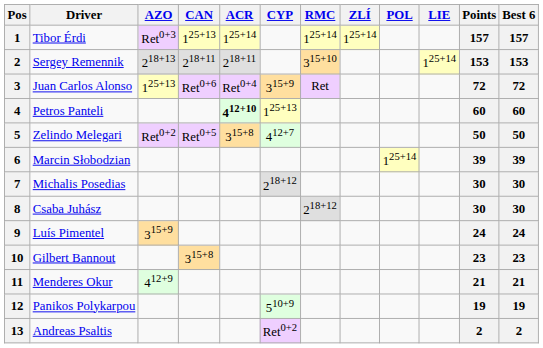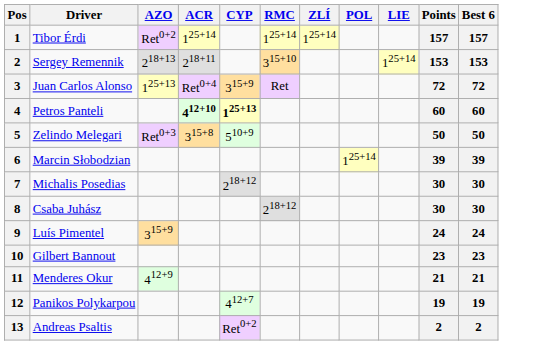 <table class="wikitable" style="font-size: 85%; text-align: center;">
 <tr valign="top">
 <th valign="middle">Pos</th>
 <th valign="middle">Driver</th>
 <th><a href='#'>AZO</a><br></th>
-<th><a href='#'>CAN</a><br></th>
 <th><a href='#'>ACR</a><br></th>
 <th><a href='#'>CYP</a><br></th>
 <th><a href='#'>RMC</a><br></th>
 <th><a href='#'>ZLÍ</a><br></th>
 <th><a href='#'>POL</a><br></th>
 <th><a href='#'>LIE</a><br></th>
 <th valign="middle">Points</th>
 <th valign="middle">Best 6</th>
 </tr>
 <tr>
 <th>1</th>
 <td align=left> <a href='#'>Tibor Érdi</a></td>
-<td style="background:#efcfff;">Ret<sup>0+3</sup></td>
-<td style="background:#ffffbf;">1<sup>25+13</sup></td>
+<td style="background:#efcfff;">Ret<sup>0+2</sup></td>
 <td style="background:#ffffbf;">1<sup>25+14</sup></td>
 <td></td>
 <td style="background:#ffffbf;">1<sup>25+14</sup></td>
 <td style="background:#ffffbf;">1<sup>25+14</sup></td>
 <td></td>
 <td></td>
 <th>157</th>
 <th>157</th>
 </tr>
 <tr>
 <th>2</th>
 <td align=left> <a href='#'>Sergey Remennik</a></td>
 <td style="background:#dfdfdf;">2<sup>18+13</sup></td>
 <td style="background:#dfdfdf;">2<sup>18+11</sup></td>
-<td style="background:#dfdfdf;">2<sup>18+11</sup></td>
 <td></td>
 <td style="background:#ffdf9f;">3<sup>15+10</sup></td>
 <td></td>
 <td></td>
 <td style="background:#ffffbf;">1<sup>25+14</sup></td>
 <th>153</th>
 <th>153</th>
 </tr>
 <tr>
 <th>3</th>
 <td align=left> <a href='#'>Juan Carlos Alonso</a></td>
 <td style="background:#ffffbf;">1<sup>25+13</sup></td>
-<td style="background:#efcfff;">Ret<sup>0+6</sup></td>
 <td style="background:#efcfff;">Ret<sup>0+4</sup></td>
 <td style="background:#ffdf9f;">3<sup>15+9</sup></td>
 <td style="background:#efcfff;">Ret</td>
 <td></td>
 <td></td>
 <td></td>
 <th>72</th>
 <th>72</th>
 </tr>
 <tr>
 <th>4</th>
 <td align=left> <a href='#'>Petros Panteli</a></td>
 <td></td>
-<td></td>
 <td style="background:#dfffdf;"><strong>4<sup>12+10</sup></strong></td>
-<td style="background:#ffffbf;">1<sup>25+13</sup></td>
+<td style="background:#ffffbf;"><strong>1<sup>25+13</sup></strong></td>
 <td></td>
 <td></td>
 <td></td>
 <td></td>
 <th>60</th>
 <th>60</th>
 </tr>
 <tr>
 <th>5</th>
 <td align=left> <a href='#'>Zelindo Melegari</a></td>
-<td style="background:#efcfff;">Ret<sup>0+2</sup></td>
-<td style="background:#efcfff;">Ret<sup>0+5</sup></td>
+<td style="background:#efcfff;">Ret<sup>0+3</sup></td>
 <td style="background:#ffdf9f;">3<sup>15+8</sup></td>
-<td style="background:#dfffdf;">4<sup>12+7</sup></td>
+<td style="background:#dfffdf;">5<sup>10+9</sup></td>
 <td></td>
 <td></td>
 <td></td>
 <td></td>
 <th>50</th>
 <th>50</th>
 </tr>
 <tr>
 <th>6</th>
 <td align=left> <a href='#'>Marcin Słobodzian</a></td>
 <td></td>
 <td></td>
 <td></td>
 <td></td>
 <td></td>
-<td></td>
 <td style="background:#ffffbf;">1<sup>25+14</sup></td>
 <td></td>
 <th>39</th>
 <th>39</th>
 </tr>
 <tr>
 <th>7</th>
 <td align=left> <a href='#'>Michalis Posedias</a></td>
-<td></td>
 <td></td>
 <td></td>
 <td style="background:#dfdfdf;">2<sup>18+12</sup></td>
 <td></td>
 <td></td>
 <td></td>
 <td></td>
 <th>30</th>
 <th>30</th>
 </tr>
 <tr>
 <th>8</th>
 <td align=left> <a href='#'>Csaba Juhász</a></td>
-<td></td>
 <td></td>
 <td></td>
 <td></td>
 <td style="background:#dfdfdf;">2<sup>18+12</sup></td>
 <td></td>
 <td></td>
 <td></td>
 <th>30</th>
 <th>30</th>
 </tr>
 <tr>
 <th>9</th>
 <td align=left> <a href='#'>Luís Pimentel</a></td>
 <td style="background:#ffdf9f;">3<sup>15+9</sup></td>
 <td></td>
 <td></td>
 <td></td>
 <td></td>
 <td></td>
 <td></td>
-<td></td>
 <th>24</th>
 <th>24</th>
 </tr>
 <tr>
 <th>10</th>
 <td align=left> <a href='#'>Gilbert Bannout</a></td>
 <td></td>
-<td style="background:#ffdf9f;">3<sup>15+8</sup></td>
 <td></td>
 <td></td>
 <td></td>
 <td></td>
 <td></td>
 <td></td>
 <th>23</th>
 <th>23</th>
 </tr>
 <tr>
 <th>11</th>
 <td align=left> <a href='#'>Menderes Okur</a></td>
 <td style="background:#dfffdf;">4<sup>12+9</sup></td>
 <td></td>
 <td></td>
 <td></td>
 <td></td>
 <td></td>
 <td></td>
-<td></td>
 <th>21</th>
 <th>21</th>
 </tr>
 <tr>
 <th>12</th>
 <td align=left> <a href='#'>Panikos Polykarpou</a></td>
 <td></td>
 <td></td>
-<td></td>
-<td style="background:#dfffdf;">5<sup>10+9</sup></td>
+<td style="background:#dfffdf;">4<sup>12+7</sup></td>
 <td></td>
 <td></td>
 <td></td>
 <td></td>
 <th>19</th>
 <th>19</th>
 </tr>
 <tr>
 <th>13</th>
 <td align=left> <a href='#'>Andreas Psaltis</a></td>
 <td></td>
 <td></td>
-<td></td>
 <td style="background:#efcfff;">Ret<sup>0+2</sup></td>
 <td></td>
 <td></td>
 <td></td>
 <td></td>
 <th>2</th>
 <th>2</th>
 </tr>
 </table>
